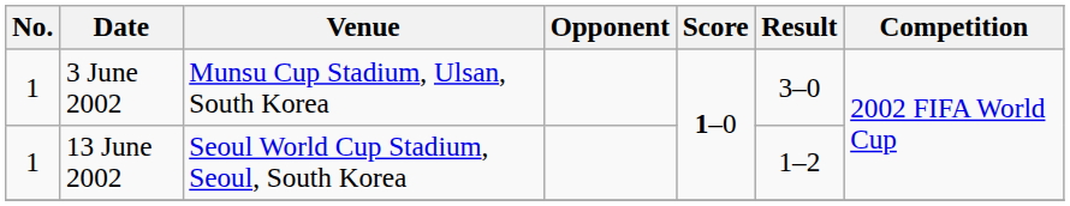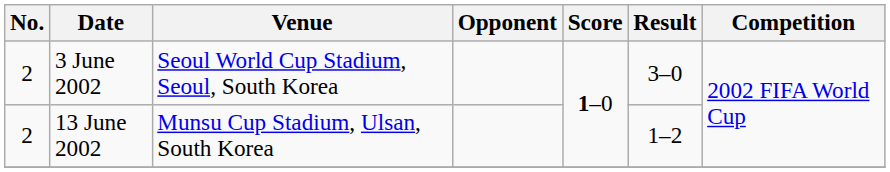 <table class="wikitable sortable">
 <tr>
 <th scope="col">No.</th>
 <th scope="col">Date</th>
 <th scope="col">Venue</th>
 <th scope="col">Opponent</th>
 <th scope="col">Score</th>
 <th scope="col">Result</th>
 <th scope="col">Competition</th>
 </tr>
 <tr>
-<td align="center">1</td>
+<td align="center">2</td>
 <td>3 June 2002</td>
-<td><a href='#'>Munsu Cup Stadium</a>, <a href='#'>Ulsan</a>, South Korea</td>
+<td><a href='#'>Seoul World Cup Stadium</a>, <a href='#'>Seoul</a>, South Korea</td>
 <td></td>
 <td rowspan=2 align="center"><strong>1</strong>–0</td>
 <td align="center">3–0</td>
 <td rowspan=2><a href='#'>2002 FIFA World Cup</a></td>
 </tr>
 <tr>
-<td align="center">1</td>
+<td align="center">2</td>
 <td>13 June 2002</td>
-<td><a href='#'>Seoul World Cup Stadium</a>, <a href='#'>Seoul</a>, South Korea</td>
+<td><a href='#'>Munsu Cup Stadium</a>, <a href='#'>Ulsan</a>, South Korea</td>
 <td></td>
 <td align="center">1–2</td>
 </tr>
 <tr>
 </tr>
 </table>
